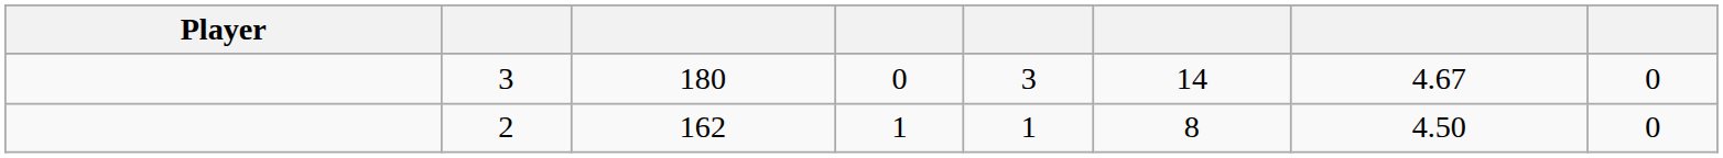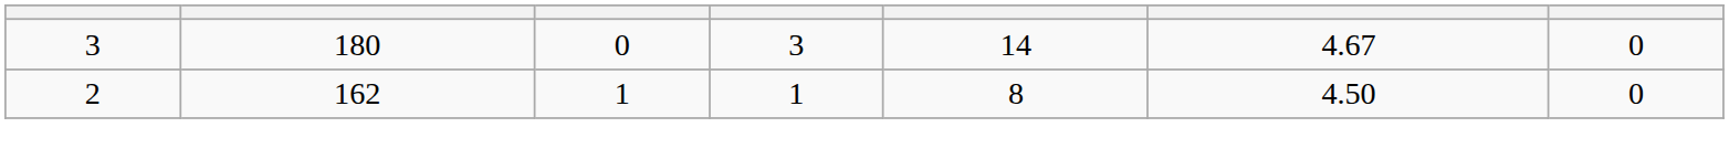 <table class="wikitable sortable" style="width:100%;">
 <tr style="text-align:center; background:#ddd;">
-<th>Player</th>
 <th></th>
 <th></th>
 <th></th>
 <th></th>
 <th></th>
 <th></th>
 <th></th>
 </tr>
 <tr align=center>
-<td></td>
 <td>3</td>
 <td>180</td>
 <td>0</td>
 <td>3</td>
 <td>14</td>
 <td>4.67</td>
 <td>0</td>
 </tr>
 <tr align=center>
-<td></td>
 <td>2</td>
 <td>162</td>
 <td>1</td>
 <td>1</td>
 <td>8</td>
 <td>4.50</td>
 <td>0</td>
 </tr>
 </table>
